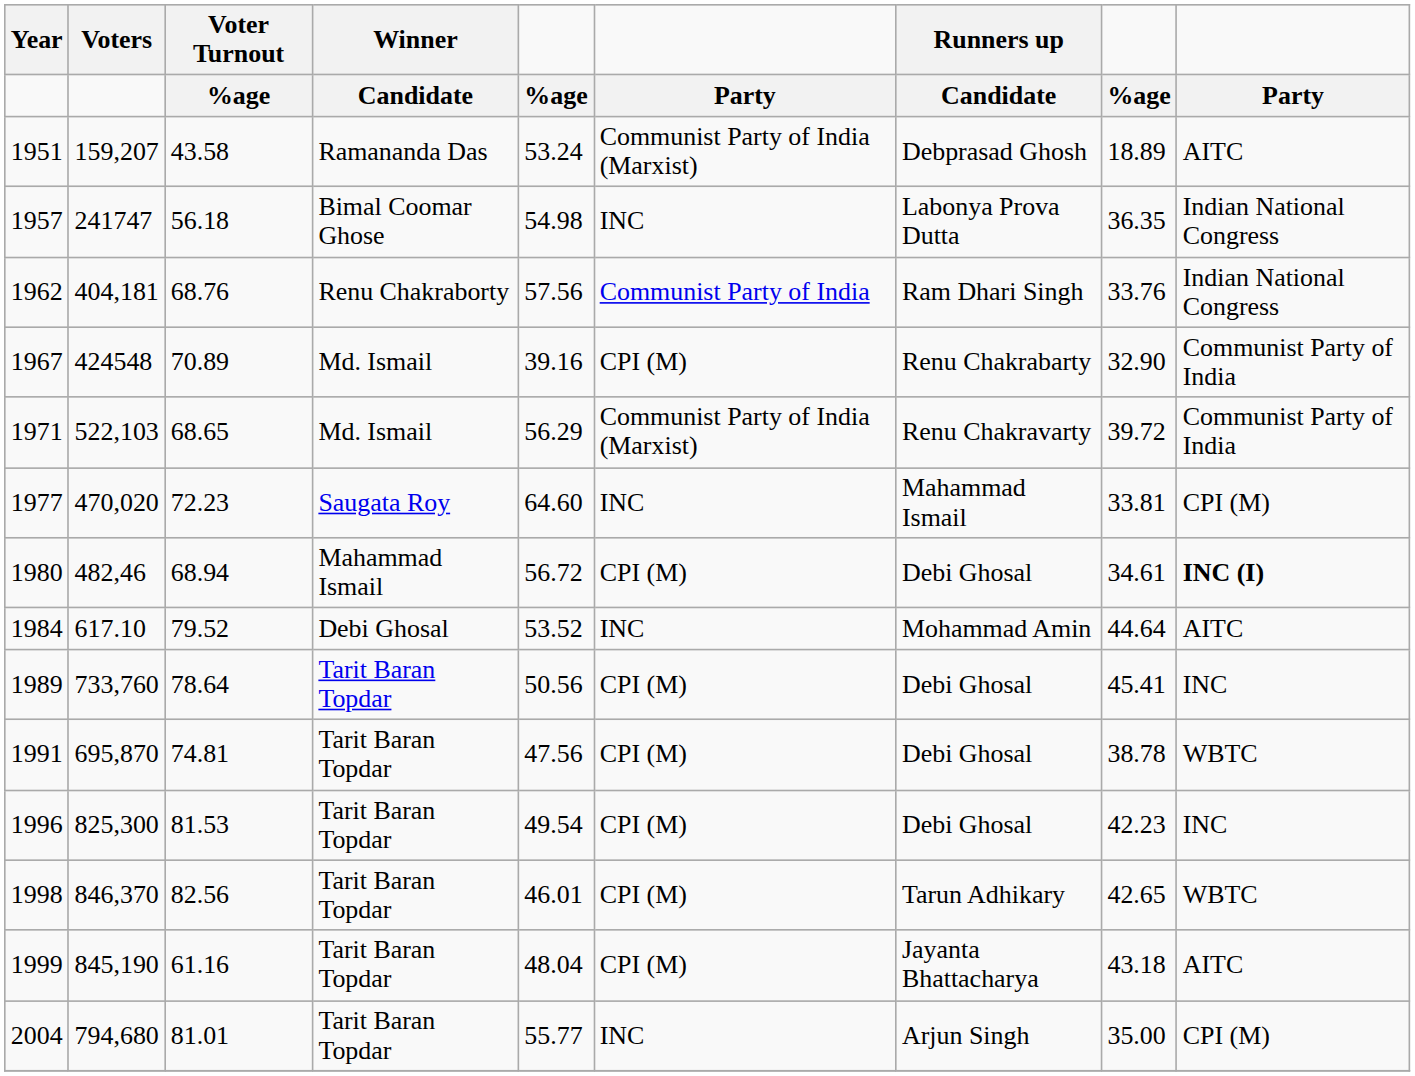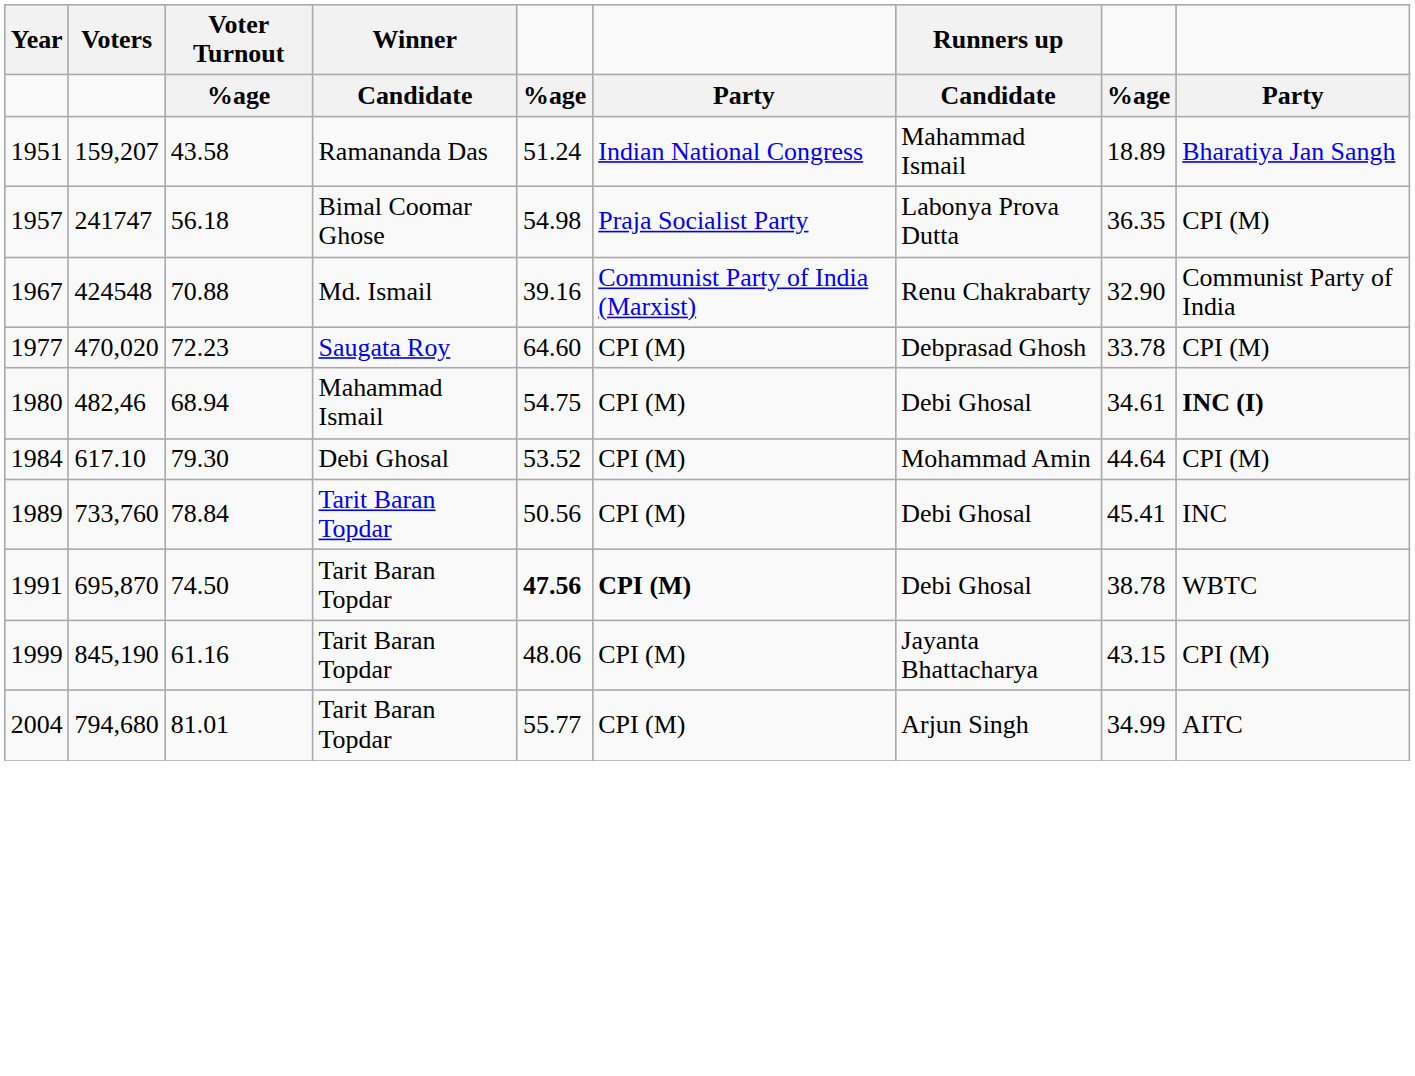 <table class="wikitable sortable">
 <tr>
 <th>Year</th>
 <th>Voters</th>
 <th>Voter Turnout</th>
 <th>Winner</th>
 <td></td>
 <td></td>
 <th>Runners up</th>
 <td></td>
 <td></td>
 </tr>
 <tr>
 <td></td>
 <td></td>
 <th>%age</th>
 <th>Candidate</th>
 <th>%age</th>
 <th>Party</th>
 <th>Candidate</th>
 <th>%age</th>
 <th>Party</th>
 </tr>
 <tr>
 <td>1951</td>
 <td>159,207</td>
 <td>43.58</td>
 <td>Ramananda Das</td>
-<td>53.24</td>
-<td>Communist Party of India (Marxist)</td>
-<td>Debprasad Ghosh</td>
+<td>51.24</td>
+<td><a href='#'>Indian National Congress</a></td>
+<td>Mahammad Ismail</td>
 <td>18.89</td>
-<td>AITC</td>
+<td><a href='#'>Bharatiya Jan Sangh</a></td>
 </tr>
 <tr>
 <td>1957</td>
 <td>241747</td>
 <td>56.18</td>
 <td>Bimal Coomar Ghose</td>
 <td>54.98</td>
-<td>INC</td>
+<td><a href='#'>Praja Socialist Party</a></td>
 <td>Labonya Prova Dutta</td>
 <td>36.35</td>
-<td>Indian National Congress</td>
-</tr>
-<tr>
-<td>1962</td>
-<td>404,181</td>
-<td>68.76</td>
-<td>Renu Chakraborty</td>
-<td>57.56</td>
-<td><a href='#'>Communist Party of India</a></td>
-<td>Ram Dhari Singh</td>
-<td>33.76</td>
-<td>Indian National Congress</td>
+<td>CPI (M)</td>
 </tr>
 <tr>
 <td>1967</td>
 <td>424548</td>
-<td>70.89</td>
+<td>70.88</td>
 <td>Md. Ismail</td>
 <td>39.16</td>
-<td>CPI (M)</td>
+<td><a href='#'>Communist Party of India (Marxist)</a></td>
 <td>Renu Chakrabarty</td>
 <td>32.90</td>
-<td>Communist Party of India</td>
-</tr>
-<tr>
-<td>1971</td>
-<td>522,103</td>
-<td>68.65</td>
-<td>Md. Ismail</td>
-<td>56.29</td>
-<td>Communist Party of India (Marxist)</td>
-<td>Renu Chakravarty</td>
-<td>39.72</td>
 <td>Communist Party of India</td>
 </tr>
 <tr>
 <td>1977</td>
 <td>470,020</td>
 <td>72.23</td>
 <td><a href='#'>Saugata Roy</a></td>
 <td>64.60</td>
-<td>INC</td>
-<td>Mahammad Ismail</td>
-<td>33.81</td>
+<td>CPI (M)</td>
+<td>Debprasad Ghosh</td>
+<td>33.78</td>
 <td>CPI (M)</td>
 </tr>
 <tr>
 <td>1980</td>
 <td>482,46</td>
 <td>68.94</td>
 <td>Mahammad Ismail</td>
-<td>56.72</td>
+<td>54.75</td>
 <td>CPI (M)</td>
 <td>Debi Ghosal</td>
 <td>34.61</td>
 <td><strong>INC (I)</strong></td>
 </tr>
 <tr>
 <td>1984</td>
 <td>617.10</td>
-<td>79.52</td>
+<td>79.30</td>
 <td>Debi Ghosal</td>
 <td>53.52</td>
-<td>INC</td>
+<td>CPI (M)</td>
 <td>Mohammad Amin</td>
 <td>44.64</td>
-<td>AITC</td>
+<td>CPI (M)</td>
 </tr>
 <tr>
 <td>1989</td>
 <td>733,760</td>
-<td>78.64</td>
+<td>78.84</td>
 <td><a href='#'>Tarit Baran Topdar</a></td>
 <td>50.56</td>
 <td>CPI (M)</td>
 <td>Debi Ghosal</td>
 <td>45.41</td>
 <td>INC</td>
 </tr>
 <tr>
 <td>1991</td>
 <td>695,870</td>
-<td>74.81</td>
+<td>74.50</td>
 <td>Tarit Baran Topdar</td>
-<td>47.56</td>
-<td>CPI (M)</td>
+<td><strong>47.56</strong></td>
+<td><strong>CPI (M)</strong></td>
 <td>Debi Ghosal</td>
 <td>38.78</td>
-<td>WBTC</td>
-</tr>
-<tr>
-<td>1996</td>
-<td>825,300</td>
-<td>81.53</td>
-<td>Tarit Baran Topdar</td>
-<td>49.54</td>
-<td>CPI (M)</td>
-<td>Debi Ghosal</td>
-<td>42.23</td>
-<td>INC</td>
-</tr>
-<tr>
-<td>1998</td>
-<td>846,370</td>
-<td>82.56</td>
-<td>Tarit Baran Topdar</td>
-<td>46.01</td>
-<td>CPI (M)</td>
-<td>Tarun Adhikary</td>
-<td>42.65</td>
 <td>WBTC</td>
 </tr>
 <tr>
 <td>1999</td>
 <td>845,190</td>
 <td>61.16</td>
 <td>Tarit Baran Topdar</td>
-<td>48.04</td>
+<td>48.06</td>
 <td>CPI (M)</td>
 <td>Jayanta Bhattacharya</td>
-<td>43.18</td>
-<td>AITC</td>
+<td>43.15</td>
+<td>CPI (M)</td>
 </tr>
 <tr>
 <td>2004</td>
 <td>794,680</td>
 <td>81.01</td>
 <td>Tarit Baran Topdar</td>
 <td>55.77</td>
-<td>INC</td>
+<td>CPI (M)</td>
 <td>Arjun Singh</td>
-<td>35.00</td>
-<td>CPI (M)</td>
+<td>34.99</td>
+<td>AITC</td>
 </tr>
 <tr>
 </tr>
 </table>
